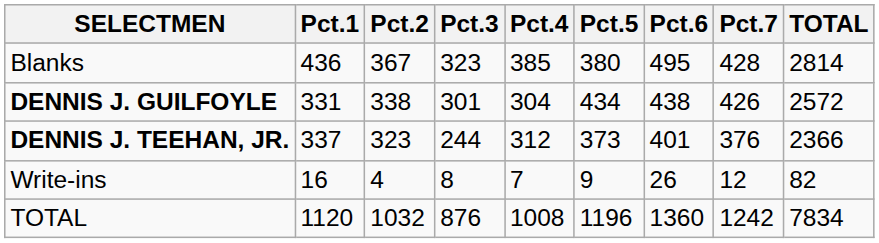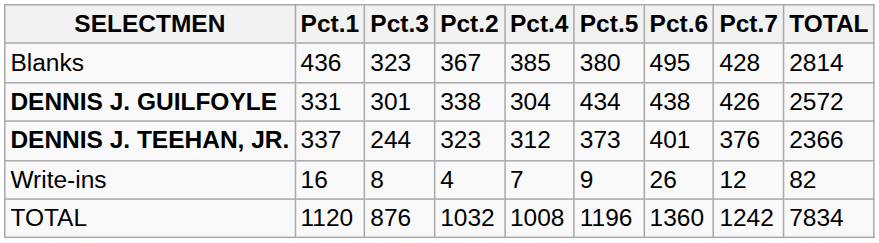 <table class="wikitable">
 <tr>
 <th>SELECTMEN</th>
 <th>Pct.1</th>
+<th>Pct.3</th>
 <th>Pct.2</th>
-<th>Pct.3</th>
 <th>Pct.4</th>
 <th>Pct.5</th>
 <th>Pct.6</th>
 <th>Pct.7</th>
 <th>TOTAL</th>
 </tr>
 <tr>
 <td>Blanks</td>
 <td>436</td>
+<td>323</td>
 <td>367</td>
-<td>323</td>
 <td>385</td>
 <td>380</td>
 <td>495</td>
 <td>428</td>
 <td>2814</td>
 </tr>
 <tr>
 <td><strong>DENNIS J. GUILFOYLE</strong></td>
 <td>331</td>
+<td>301</td>
 <td>338</td>
-<td>301</td>
 <td>304</td>
 <td>434</td>
 <td>438</td>
 <td>426</td>
 <td>2572</td>
 </tr>
 <tr>
 <td><strong>DENNIS J. TEEHAN, JR.</strong></td>
 <td>337</td>
+<td>244</td>
 <td>323</td>
-<td>244</td>
 <td>312</td>
 <td>373</td>
 <td>401</td>
 <td>376</td>
 <td>2366</td>
 </tr>
 <tr>
 <td>Write-ins</td>
 <td>16</td>
+<td>8</td>
 <td>4</td>
-<td>8</td>
 <td>7</td>
 <td>9</td>
 <td>26</td>
 <td>12</td>
 <td>82</td>
 </tr>
 <tr>
 <td>TOTAL</td>
 <td>1120</td>
+<td>876</td>
 <td>1032</td>
-<td>876</td>
 <td>1008</td>
 <td>1196</td>
 <td>1360</td>
 <td>1242</td>
 <td>7834</td>
 </tr>
 </table>
